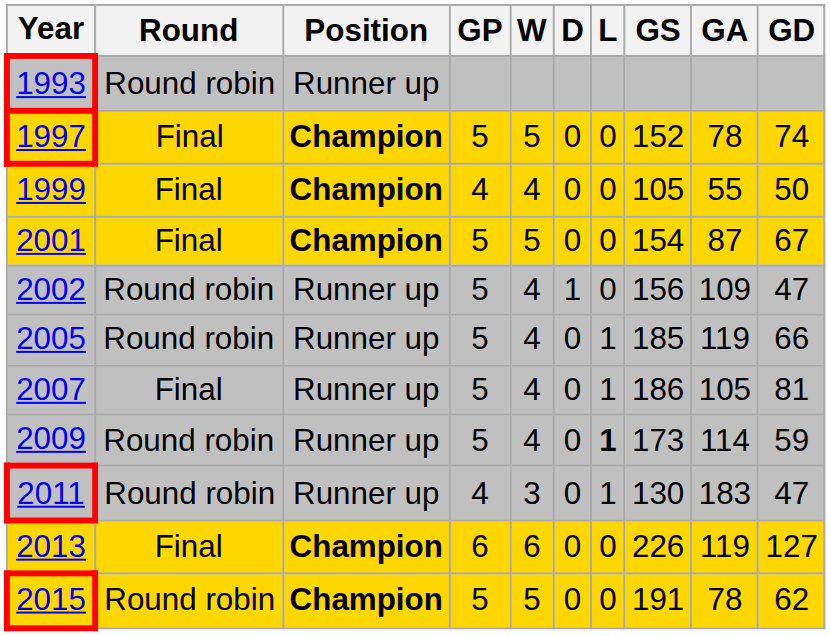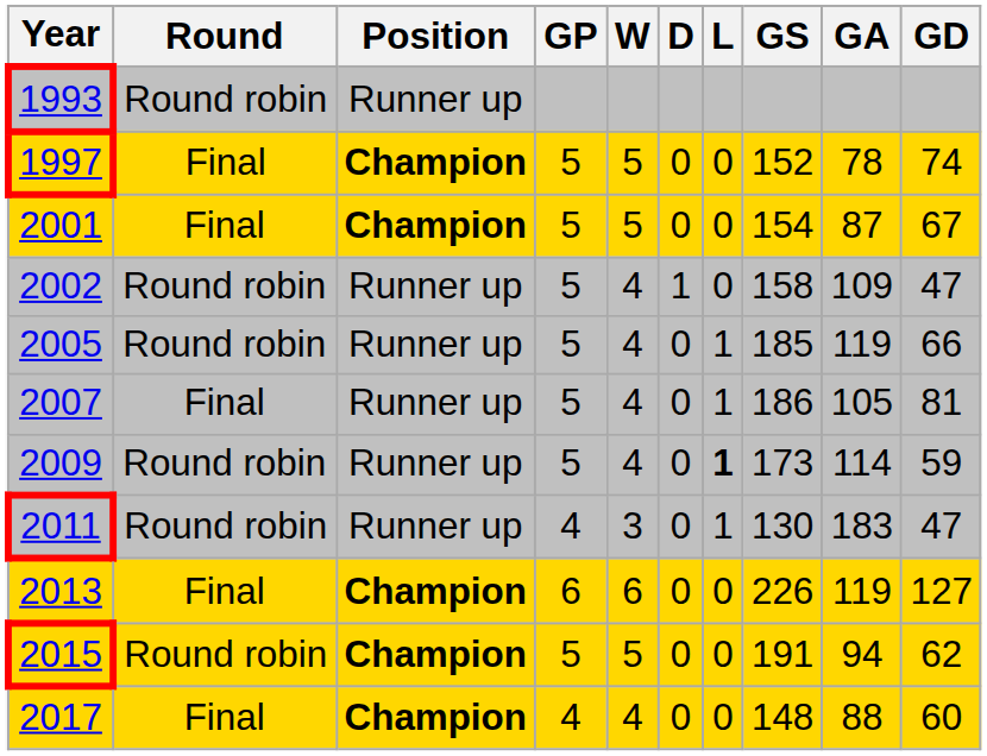 <table class="wikitable" style="text-align: center;">
 <tr>
 <th>Year</th>
 <th>Round</th>
 <th>Position</th>
 <th>GP</th>
 <th>W</th>
 <th>D</th>
 <th>L</th>
 <th>GS</th>
 <th>GA</th>
 <th>GD</th>
 </tr>
 <tr bgcolor=silver>
 <td style="border: 3px solid red"> <a href='#'>1993</a></td>
 <td>Round robin</td>
 <td>Runner up</td>
 <td></td>
 <td></td>
 <td></td>
 <td></td>
 <td></td>
 <td></td>
 <td></td>
 </tr>
 <tr bgcolor=gold>
 <td style="border: 3px solid red"> <a href='#'>1997</a></td>
 <td>Final</td>
 <td><strong>Champion</strong></td>
 <td>5</td>
 <td>5</td>
 <td>0</td>
 <td>0</td>
 <td>152</td>
 <td>78</td>
 <td>74</td>
 </tr>
 <tr bgcolor=gold>
-<td> <a href='#'>1999</a></td>
-<td>Final</td>
-<td><strong>Champion</strong></td>
-<td>4</td>
-<td>4</td>
-<td>0</td>
-<td>0</td>
-<td>105</td>
-<td>55</td>
-<td>50</td>
-</tr>
-<tr bgcolor=gold>
 <td> <a href='#'>2001</a></td>
 <td>Final</td>
 <td><strong>Champion</strong></td>
 <td>5</td>
 <td>5</td>
 <td>0</td>
 <td>0</td>
 <td>154</td>
 <td>87</td>
 <td>67</td>
 </tr>
 <tr bgcolor=silver>
 <td> <a href='#'>2002</a></td>
 <td>Round robin</td>
 <td>Runner up</td>
 <td>5</td>
 <td>4</td>
 <td>1</td>
 <td>0</td>
-<td>156</td>
+<td>158</td>
 <td>109</td>
 <td>47</td>
 </tr>
 <tr bgcolor=silver>
 <td> <a href='#'>2005</a></td>
 <td>Round robin</td>
 <td>Runner up</td>
 <td>5</td>
 <td>4</td>
 <td>0</td>
 <td>1</td>
 <td>185</td>
 <td>119</td>
 <td>66</td>
 </tr>
 <tr bgcolor=silver>
 <td> <a href='#'>2007</a></td>
 <td>Final</td>
 <td>Runner up</td>
 <td>5</td>
 <td>4</td>
 <td>0</td>
 <td>1</td>
 <td>186</td>
 <td>105</td>
 <td>81</td>
 </tr>
 <tr bgcolor=silver>
 <td> <a href='#'>2009</a></td>
 <td>Round robin</td>
 <td>Runner up</td>
 <td>5</td>
 <td>4</td>
 <td>0</td>
 <td><strong>1</strong></td>
 <td>173</td>
 <td>114</td>
 <td>59</td>
 </tr>
 <tr bgcolor=silver>
 <td style="border: 3px solid red"> <a href='#'>2011</a></td>
 <td>Round robin</td>
 <td>Runner up</td>
 <td>4</td>
 <td>3</td>
 <td>0</td>
 <td>1</td>
 <td>130</td>
 <td>183</td>
 <td>47</td>
 </tr>
 <tr bgcolor=gold>
 <td> <a href='#'>2013</a></td>
 <td>Final</td>
 <td><strong>Champion</strong></td>
 <td>6</td>
 <td>6</td>
 <td>0</td>
 <td>0</td>
 <td>226</td>
 <td>119</td>
 <td>127</td>
 </tr>
 <tr bgcolor=gold>
 <td style="border: 3px solid red"> <a href='#'>2015</a></td>
 <td>Round robin</td>
 <td><strong>Champion</strong></td>
 <td>5</td>
 <td>5</td>
 <td>0</td>
 <td>0</td>
 <td>191</td>
-<td>78</td>
+<td>94</td>
 <td>62</td>
 </tr>
+<tr bgcolor=gold>
+<td> <a href='#'>2017</a></td>
+<td>Final</td>
+<td><strong>Champion</strong></td>
+<td>4</td>
+<td>4</td>
+<td>0</td>
+<td>0</td>
+<td>148</td>
+<td>88</td>
+<td>60</td>
+</tr>
 </table>
